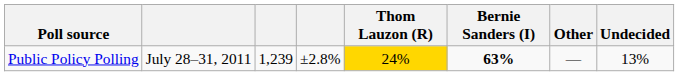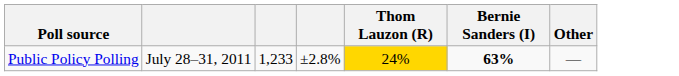 <table class="wikitable" style="text-align:center">
 <tr valign= bottom>
 <th>Poll source</th>
 <th></th>
 <th></th>
 <th></th>
 <th style="width:100px;">Thom<br>Lauzon (R)</th>
 <th style="width:100px;">Bernie<br>Sanders (I)</th>
 <th>Other</th>
-<th>Undecided</th>
 </tr>
 <tr>
 <td align=left><a href='#'>Public Policy Polling</a></td>
 <td>July 28–31, 2011</td>
-<td>1,239</td>
+<td>1,233</td>
 <td>±2.8%</td>
 <td style="background: gold;">24%</td>
 <td><strong>63%</strong></td>
 <td>—</td>
-<td>13%</td>
 </tr>
 </table>
